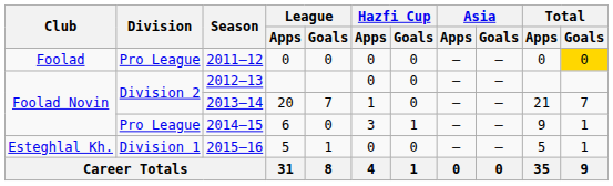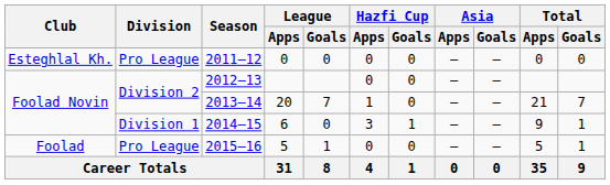 <table class="wikitable" style="text-align: center;">
 <tr>
 <th rowspan="2">Club</th>
 <th rowspan="2">Division</th>
 <th rowspan="2">Season</th>
 <th colspan="2">League</th>
 <th colspan="2"><a href='#'>Hazfi Cup</a></th>
 <th colspan="2"><a href='#'>Asia</a></th>
 <th colspan="2">Total</th>
 </tr>
 <tr>
 <th>Apps</th>
 <th>Goals</th>
 <th>Apps</th>
 <th>Goals</th>
 <th>Apps</th>
 <th>Goals</th>
 <th>Apps</th>
 <th>Goals</th>
 </tr>
 <tr>
-<td><a href='#'>Foolad</a></td>
+<td><a href='#'>Esteghlal Kh.</a></td>
 <td><a href='#'>Pro League</a></td>
 <td><a href='#'>2011–12</a></td>
 <td>0</td>
 <td>0</td>
 <td>0</td>
 <td>0</td>
 <td>–</td>
 <td>–</td>
 <td>0</td>
-<td style="background: gold;">0</td>
+<td>0</td>
 </tr>
 <tr>
 <td rowspan="3"><a href='#'>Foolad Novin</a></td>
 <td rowspan="2"><a href='#'>Division 2</a></td>
 <td><a href='#'>2012–13</a></td>
 <td></td>
 <td></td>
 <td>0</td>
 <td>0</td>
 <td>–</td>
 <td>–</td>
 <td></td>
 <td></td>
 </tr>
 <tr>
 <td><a href='#'>2013–14</a></td>
 <td>20</td>
 <td>7</td>
 <td>1</td>
 <td>0</td>
 <td>–</td>
 <td>–</td>
 <td>21</td>
 <td>7</td>
 </tr>
 <tr>
-<td><a href='#'>Pro League</a></td>
+<td><a href='#'>Division 1</a></td>
 <td><a href='#'>2014–15</a></td>
 <td>6</td>
 <td>0</td>
 <td>3</td>
 <td>1</td>
 <td>–</td>
 <td>–</td>
 <td>9</td>
 <td>1</td>
 </tr>
 <tr>
-<td><a href='#'>Esteghlal Kh.</a></td>
-<td><a href='#'>Division 1</a></td>
+<td><a href='#'>Foolad</a></td>
+<td><a href='#'>Pro League</a></td>
 <td><a href='#'>2015–16</a></td>
 <td>5</td>
 <td>1</td>
 <td>0</td>
 <td>0</td>
 <td>–</td>
 <td>–</td>
 <td>5</td>
 <td>1</td>
 </tr>
 <tr>
 <th colspan=3>Career Totals</th>
 <th>31</th>
 <th>8</th>
 <th>4</th>
 <th>1</th>
 <th>0</th>
 <th>0</th>
 <th>35</th>
 <th>9</th>
 </tr>
 </table>
